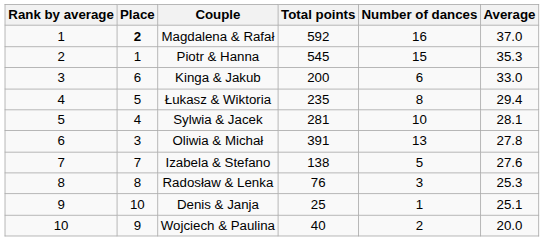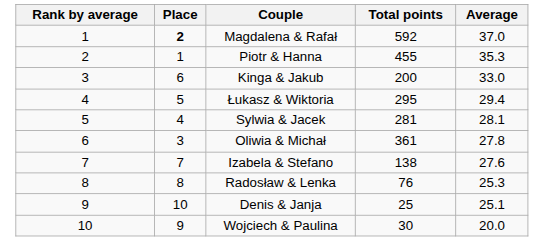 <table class="wikitable sortable"  style="margin:auto; text-align:center; white-space:nowrap; width:70%;">
 <tr>
 <th>Rank by average</th>
 <th>Place</th>
 <th>Couple</th>
 <th>Total points</th>
-<th>Number of dances</th>
 <th>Average </th>
 </tr>
 <tr>
 <td>1</td>
 <td><strong>2</strong></td>
 <td>Magdalena & Rafał</td>
 <td>592</td>
-<td>16</td>
 <td>37.0</td>
 </tr>
 <tr>
 <td>2</td>
 <td>1</td>
 <td>Piotr & Hanna</td>
-<td>545</td>
-<td>15</td>
+<td>455</td>
 <td>35.3</td>
 </tr>
 <tr>
 <td>3</td>
 <td>6</td>
 <td>Kinga & Jakub</td>
 <td>200</td>
-<td>6</td>
 <td>33.0</td>
 </tr>
 <tr>
 <td>4</td>
 <td>5</td>
 <td>Łukasz & Wiktoria</td>
-<td>235</td>
-<td>8</td>
+<td>295</td>
 <td>29.4</td>
 </tr>
 <tr>
 <td>5</td>
 <td>4</td>
 <td>Sylwia & Jacek</td>
 <td>281</td>
-<td>10</td>
 <td>28.1</td>
 </tr>
 <tr>
 <td>6</td>
 <td>3</td>
 <td>Oliwia & Michał</td>
-<td>391</td>
-<td>13</td>
+<td>361</td>
 <td>27.8</td>
 </tr>
 <tr>
 <td>7</td>
 <td>7</td>
 <td>Izabela & Stefano</td>
 <td>138</td>
-<td>5</td>
 <td>27.6</td>
 </tr>
 <tr>
 <td>8</td>
 <td>8</td>
 <td>Radosław & Lenka</td>
 <td>76</td>
-<td>3</td>
 <td>25.3</td>
 </tr>
 <tr>
 <td>9</td>
 <td>10</td>
 <td>Denis & Janja</td>
 <td>25</td>
-<td>1</td>
 <td>25.1</td>
 </tr>
 <tr>
 <td>10</td>
 <td>9</td>
 <td>Wojciech & Paulina</td>
-<td>40</td>
-<td>2</td>
+<td>30</td>
 <td>20.0</td>
 </tr>
 </table>
